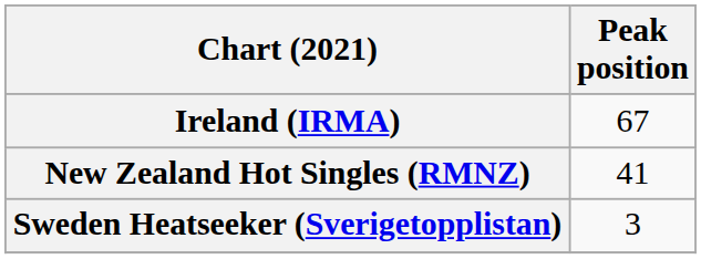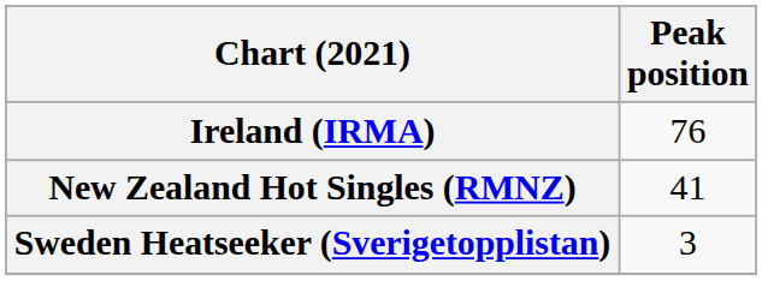 <table class="wikitable sortable plainrowheaders" style="text-align:center">
 <tr>
 <th scope="col">Chart (2021)</th>
 <th scope="col">Peak<br>position</th>
 </tr>
 <tr>
 <th scope="row">Ireland (<a href='#'>IRMA</a>)</th>
-<td>67</td>
+<td>76</td>
 </tr>
 <tr>
 <th scope="row">New Zealand Hot Singles (<a href='#'>RMNZ</a>)</th>
 <td>41</td>
 </tr>
 <tr>
 <th scope="row">Sweden Heatseeker (<a href='#'>Sverigetopplistan</a>)</th>
 <td>3</td>
 </tr>
 <tr>
 </tr>
 <tr>
 </tr>
 </table>
